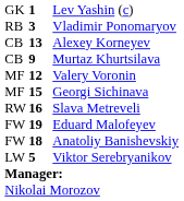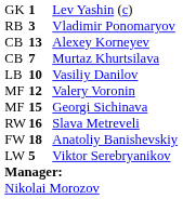 <table style="font-size: 90%" cellspacing="0" cellpadding="0" align="center">
 <tr>
 <th width="25"></th>
 <th width="25"></th>
 </tr>
 <tr>
 <td>GK</td>
 <td><strong>1</strong></td>
 <td><a href='#'>Lev Yashin</a> (<a href='#'>c</a>)</td>
 </tr>
 <tr>
 <td>RB</td>
 <td><strong>3</strong></td>
 <td><a href='#'>Vladimir Ponomaryov</a></td>
 </tr>
 <tr>
 <td>CB</td>
 <td><strong>13</strong></td>
 <td><a href='#'>Alexey Korneyev</a></td>
 </tr>
 <tr>
 <td>CB</td>
-<td><strong>9</strong></td>
+<td><strong>7</strong></td>
 <td><a href='#'>Murtaz Khurtsilava</a></td>
+</tr>
+<tr>
+<td>LB</td>
+<td><strong>10</strong></td>
+<td><a href='#'>Vasiliy Danilov</a></td>
 </tr>
 <tr>
 <td>MF</td>
 <td><strong>12</strong></td>
 <td><a href='#'>Valery Voronin</a></td>
 </tr>
 <tr>
 <td>MF</td>
 <td><strong>15</strong></td>
 <td><a href='#'>Georgi Sichinava</a></td>
 </tr>
 <tr>
 <td>RW</td>
 <td><strong>16</strong></td>
 <td><a href='#'>Slava Metreveli</a></td>
 </tr>
 <tr>
 <td>FW</td>
-<td><strong>19</strong></td>
-<td><a href='#'>Eduard Malofeyev</a></td>
-</tr>
-<tr>
-<td>FW</td>
 <td><strong>18</strong></td>
 <td><a href='#'>Anatoliy Banishevskiy</a></td>
 </tr>
 <tr>
 <td>LW</td>
 <td><strong>5</strong></td>
 <td><a href='#'>Viktor Serebryanikov</a></td>
 </tr>
 <tr>
 <td colspan=3><strong>Manager:</strong></td>
 </tr>
 <tr>
 <td colspan=3><a href='#'>Nikolai Morozov</a></td>
 </tr>
 </table>
